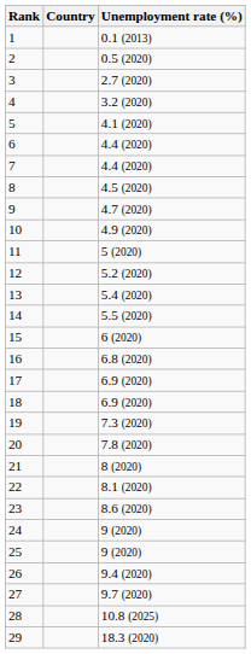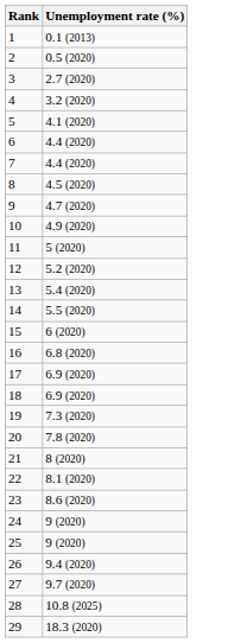 <table class="wikitable sortable">
 <tr>
 <th style="width:2em;" ! data-sort-type="number">Rank</th>
-<th>Country</th>
 <th>Unemployment rate (%)</th>
 </tr>
 <tr>
 <td>1</td>
-<td></td>
 <td>0.1 <small>(2013)</small></td>
 </tr>
 <tr>
 <td>2</td>
-<td></td>
 <td>0.5 <small>(2020)</small></td>
 </tr>
 <tr>
 <td>3</td>
-<td></td>
 <td>2.7 <small>(2020)</small></td>
 </tr>
 <tr>
 <td>4</td>
-<td></td>
 <td>3.2 <small>(2020)</small></td>
 </tr>
 <tr>
 <td>5</td>
-<td></td>
 <td>4.1 <small>(2020)</small></td>
 </tr>
 <tr>
 <td>6</td>
-<td></td>
 <td>4.4 <small>(2020)</small></td>
 </tr>
 <tr>
 <td>7</td>
-<td></td>
 <td>4.4 <small>(2020)</small></td>
 </tr>
 <tr>
 <td>8</td>
-<td></td>
 <td>4.5 <small>(2020)</small></td>
 </tr>
 <tr>
 <td>9</td>
-<td></td>
 <td>4.7 <small>(2020)</small></td>
 </tr>
 <tr>
 <td>10</td>
-<td></td>
 <td>4.9 <small>(2020)</small></td>
 </tr>
 <tr>
 <td>11</td>
-<td></td>
 <td>5 <small>(2020)</small></td>
 </tr>
 <tr>
 <td>12</td>
-<td></td>
 <td>5.2 <small>(2020)</small></td>
 </tr>
 <tr>
 <td>13</td>
-<td></td>
 <td>5.4 <small>(2020)</small></td>
 </tr>
 <tr>
 <td>14</td>
-<td></td>
 <td>5.5 <small>(2020)</small></td>
 </tr>
 <tr>
 <td>15</td>
-<td></td>
 <td>6 <small>(2020)</small></td>
 </tr>
 <tr>
 <td>16</td>
-<td></td>
 <td>6.8 <small>(2020)</small></td>
 </tr>
 <tr>
 <td>17</td>
-<td></td>
 <td>6.9 <small>(2020)</small></td>
 </tr>
 <tr>
 <td>18</td>
-<td></td>
 <td>6.9 <small>(2020)</small></td>
 </tr>
 <tr>
 <td>19</td>
-<td></td>
 <td>7.3 <small>(2020)</small></td>
 </tr>
 <tr>
 <td>20</td>
-<td></td>
 <td>7.8 <small>(2020)</small></td>
 </tr>
 <tr>
 <td>21</td>
-<td></td>
 <td>8 <small>(2020)</small></td>
 </tr>
 <tr>
 <td>22</td>
-<td></td>
 <td>8.1 <small>(2020)</small></td>
 </tr>
 <tr>
 <td>23</td>
-<td></td>
 <td>8.6 <small>(2020)</small></td>
 </tr>
 <tr>
 <td>24</td>
-<td></td>
 <td>9 <small>(2020)</small></td>
 </tr>
 <tr>
 <td>25</td>
-<td></td>
 <td>9 <small>(2020)</small></td>
 </tr>
 <tr>
 <td>26</td>
-<td></td>
 <td>9.4 <small>(2020)</small></td>
 </tr>
 <tr>
 <td>27</td>
-<td></td>
 <td>9.7 <small>(2020)</small></td>
 </tr>
 <tr>
 <td>28</td>
-<td></td>
 <td>10.8 <small>(2025)</small></td>
 </tr>
 <tr>
 <td>29</td>
-<td></td>
 <td>18.3 <small>(2020)</small></td>
 </tr>
 </table>
